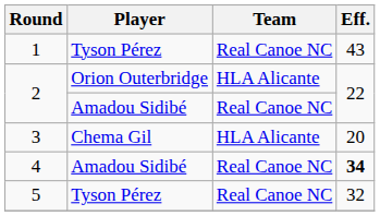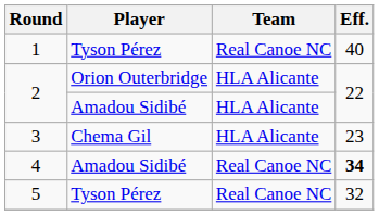 <table class="wikitable sortable" style="text-align: center;">
 <tr>
 <th>Round</th>
 <th>Player</th>
 <th>Team</th>
 <th>Eff.</th>
 </tr>
 <tr>
 <td>1</td>
 <td style="text-align:left;"> <a href='#'>Tyson Pérez</a></td>
 <td style="text-align:left;"><a href='#'>Real Canoe NC</a></td>
-<td>43</td>
+<td>40</td>
 </tr>
 <tr>
 <td rowspan=2>2</td>
 <td style="text-align:left;"> <a href='#'>Orion Outerbridge</a></td>
 <td style="text-align:left;"><a href='#'>HLA Alicante</a></td>
 <td rowspan=2>22</td>
 </tr>
 <tr>
 <td style="text-align:left;"> <a href='#'>Amadou Sidibé</a></td>
-<td style="text-align:left;"><a href='#'>Real Canoe NC</a></td>
+<td style="text-align:left;"><a href='#'>HLA Alicante</a></td>
 </tr>
 <tr>
 <td>3</td>
 <td style="text-align:left;"> <a href='#'>Chema Gil</a></td>
 <td style="text-align:left;"><a href='#'>HLA Alicante</a></td>
-<td>20</td>
+<td>23</td>
 </tr>
 <tr>
 <td>4</td>
 <td style="text-align:left;"> <a href='#'>Amadou Sidibé</a></td>
 <td style="text-align:left;"><a href='#'>Real Canoe NC</a></td>
 <td><strong>34</strong></td>
 </tr>
 <tr>
 <td>5</td>
 <td style="text-align:left;"> <a href='#'>Tyson Pérez</a></td>
 <td style="text-align:left;"><a href='#'>Real Canoe NC</a></td>
 <td>32</td>
 </tr>
 <tr>
 </tr>
 </table>
